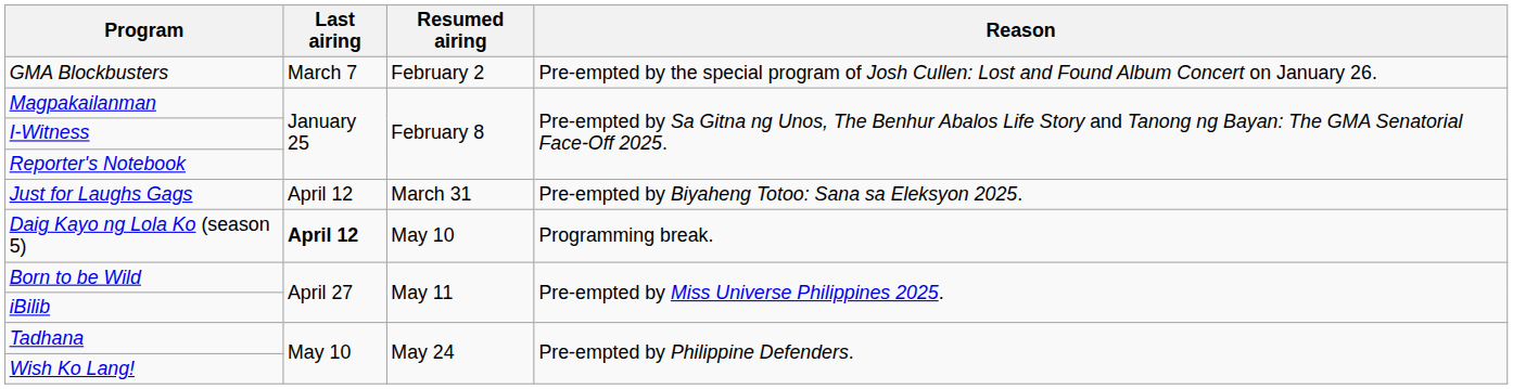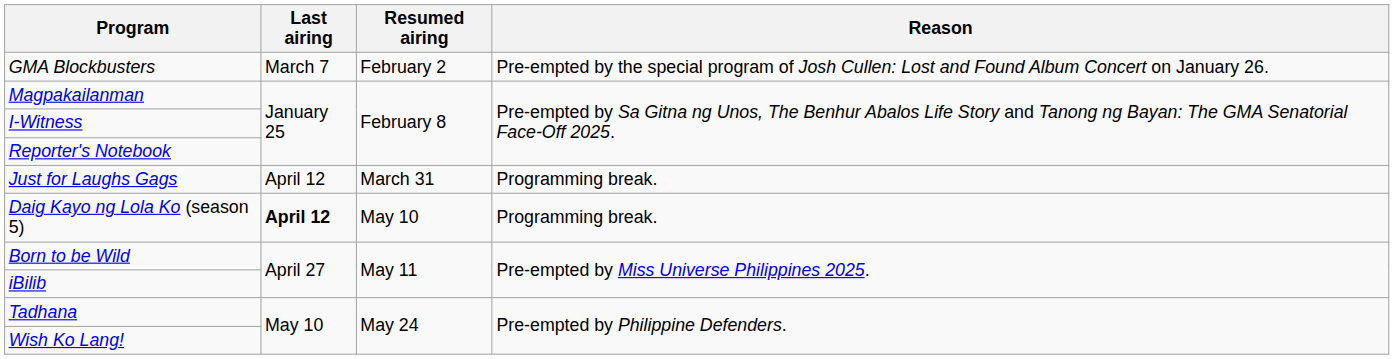 <table class="wikitable">
 <tr>
 <th>Program</th>
 <th>Last airing</th>
 <th>Resumed airing</th>
 <th>Reason</th>
 </tr>
 <tr>
 <td><em>GMA Blockbusters</em></td>
 <td>March 7</td>
 <td>February 2</td>
 <td>Pre-empted by the special program of <em>Josh Cullen: Lost and Found Album Concert</em> on January 26.</td>
 </tr>
 <tr>
 <td><em><a href='#'>Magpakailanman</a></em></td>
 <td rowspan="3">January 25</td>
 <td rowspan="3">February 8</td>
 <td rowspan="3">Pre-empted by <em>Sa Gitna ng Unos, The Benhur Abalos Life Story</em> and <em>Tanong ng Bayan: The GMA Senatorial Face-Off 2025</em>.</td>
 </tr>
 <tr>
 <td><em><a href='#'>I-Witness</a></em></td>
 </tr>
 <tr>
 <td><em><a href='#'>Reporter's Notebook</a></em></td>
 </tr>
 <tr>
 <td><em><a href='#'>Just for Laughs Gags</a></em></td>
 <td>April 12</td>
 <td>March 31</td>
-<td>Pre-empted by <em>Biyaheng Totoo: Sana sa Eleksyon 2025</em>.</td>
+<td>Programming break.</td>
 </tr>
 <tr>
 <td><em><a href='#'>Daig Kayo ng Lola Ko</a></em> (season 5)</td>
 <td><strong>April 12</strong></td>
 <td>May 10</td>
 <td>Programming break.</td>
 </tr>
 <tr>
 <td><em><a href='#'>Born to be Wild</a></em></td>
 <td rowspan="2">April 27</td>
 <td rowspan="2">May 11</td>
 <td rowspan="2">Pre-empted by <em><a href='#'>Miss Universe Philippines 2025</a></em>.</td>
 </tr>
 <tr>
 <td><em><a href='#'>iBilib</a></em></td>
 </tr>
 <tr>
 <td><em><a href='#'>Tadhana</a></em></td>
 <td rowspan="2">May 10</td>
 <td rowspan="2">May 24</td>
 <td rowspan="2">Pre-empted by <em>Philippine Defenders</em>.</td>
 </tr>
 <tr>
 <td><em><a href='#'>Wish Ko Lang!</a></em></td>
 </tr>
 </table>
